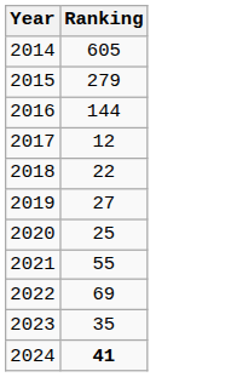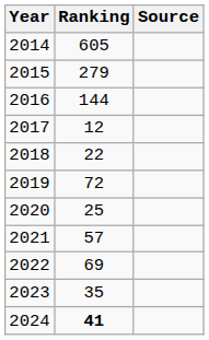 <table class="wikitable" style="text-align:center; font-size: 95%;">
 <tr>
 <th>Year</th>
 <th>Ranking</th>
+<th>Source</th>
 </tr>
 <tr>
 <td>2014</td>
 <td>605</td>
+<td></td>
 </tr>
 <tr>
 <td>2015</td>
 <td>279</td>
+<td></td>
 </tr>
 <tr>
 <td>2016</td>
 <td>144</td>
+<td></td>
 </tr>
 <tr>
 <td>2017</td>
 <td>12</td>
+<td></td>
 </tr>
 <tr>
 <td>2018</td>
 <td>22</td>
+<td></td>
 </tr>
 <tr>
 <td>2019</td>
-<td>27</td>
+<td>72</td>
+<td></td>
 </tr>
 <tr>
 <td>2020</td>
 <td>25</td>
+<td></td>
 </tr>
 <tr>
 <td>2021</td>
-<td>55</td>
+<td>57</td>
+<td></td>
 </tr>
 <tr>
 <td>2022</td>
 <td>69</td>
+<td></td>
 </tr>
 <tr>
 <td>2023</td>
 <td>35</td>
+<td></td>
 </tr>
 <tr>
 <td>2024</td>
 <td><strong>41</strong></td>
+<td></td>
 </tr>
 </table>
